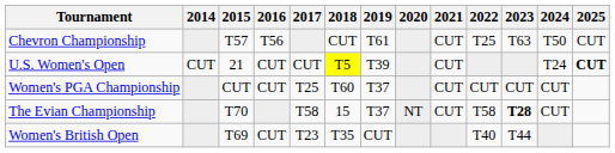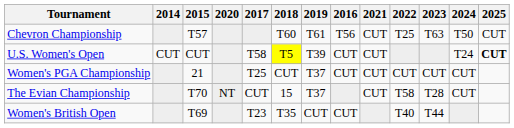 <table class="wikitable" style="font-size:95%;text-align:center;">
 <tr>
 <th>Tournament</th>
 <th>2014</th>
 <th>2015</th>
-<th>2016</th>
+<th>2020</th>
 <th>2017</th>
 <th>2018</th>
 <th>2019</th>
-<th>2020</th>
+<th>2016</th>
 <th>2021</th>
 <th>2022</th>
 <th>2023</th>
 <th>2024</th>
 <th>2025</th>
 </tr>
 <tr>
 <td align=left><a href='#'>Chevron Championship</a></td>
 <td style="background:#eeeeee;"></td>
 <td>T57</td>
+<td style="background:#eeeeee;"></td>
+<td style="background:#eeeeee;"></td>
+<td>T60</td>
+<td>T61</td>
 <td>T56</td>
-<td style="background:#eeeeee;"></td>
-<td>CUT</td>
-<td>T61</td>
-<td style="background:#eeeeee;"></td>
 <td>CUT</td>
 <td>T25</td>
 <td>T63</td>
 <td>T50</td>
 <td>CUT</td>
 </tr>
 <tr>
 <td align=left><a href='#'>U.S. Women's Open</a></td>
 <td>CUT</td>
-<td>21</td>
 <td>CUT</td>
-<td>CUT</td>
+<td style="background:#eeeeee;"></td>
+<td>T58</td>
 <td style="background:yellow;">T5</td>
 <td>T39</td>
-<td style="background:#eeeeee;"></td>
+<td>CUT</td>
 <td>CUT</td>
 <td style="background:#eeeeee;"></td>
 <td style="background:#eeeeee;"></td>
 <td>T24</td>
 <td><strong>CUT</strong></td>
 </tr>
 <tr>
 <td align=left><a href='#'>Women's PGA Championship</a></td>
 <td style="background:#eeeeee;"></td>
+<td>21</td>
+<td style="background:#eeeeee;"></td>
+<td>T25</td>
 <td>CUT</td>
+<td>T37</td>
 <td>CUT</td>
-<td>T25</td>
-<td>T60</td>
-<td>T37</td>
-<td style="background:#eeeeee;"></td>
 <td>CUT</td>
 <td>CUT</td>
 <td>CUT</td>
 <td>CUT</td>
 <td></td>
 </tr>
 <tr>
 <td align=left><a href='#'>The Evian Championship</a></td>
 <td style="background:#eeeeee;"></td>
 <td>T70</td>
-<td style="background:#eeeeee;"></td>
-<td>T58</td>
+<td style="background:#eeeeee;">NT</td>
+<td>CUT</td>
 <td>15</td>
 <td>T37</td>
-<td style="background:#eeeeee;">NT</td>
+<td style="background:#eeeeee;"></td>
 <td>CUT</td>
 <td>T58</td>
-<td><strong>T28</strong></td>
+<td>T28</td>
 <td>CUT</td>
 <td></td>
 </tr>
 <tr>
 <td align=left><a href='#'>Women's British Open</a></td>
 <td style="background:#eeeeee;"></td>
 <td>T69</td>
-<td>CUT</td>
+<td style="background:#eeeeee;"></td>
 <td>T23</td>
 <td>T35</td>
 <td>CUT</td>
-<td style="background:#eeeeee;"></td>
+<td>CUT</td>
 <td style="background:#eeeeee;"></td>
 <td>T40</td>
 <td>T44</td>
 <td style="background:#eeeeee;"></td>
 <td></td>
 </tr>
 </table>
